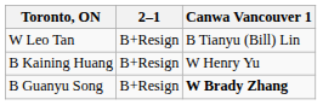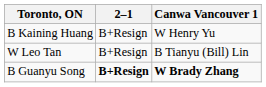 <table class="wikitable">
 <tr>
 <th>Toronto, ON</th>
 <th>2–1</th>
 <th>Canwa Vancouver 1</th>
 </tr>
 <tr>
+<td>B Kaining Huang</td>
+<td>B+Resign</td>
+<td>W Henry Yu</td>
+</tr>
+<tr>
 <td>W Leo Tan</td>
 <td>B+Resign</td>
 <td>B Tianyu (Bill) Lin</td>
 </tr>
 <tr>
-<td>B Kaining Huang</td>
-<td>B+Resign</td>
-<td>W Henry Yu</td>
-</tr>
-<tr>
 <td>B Guanyu Song</td>
-<td>B+Resign</td>
+<td><strong>B+Resign</strong></td>
 <td><strong>W Brady Zhang</strong></td>
 </tr>
 </table>
